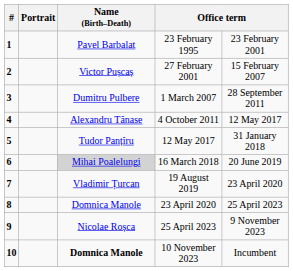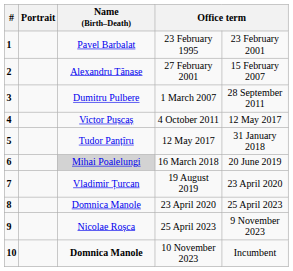 <table class="wikitable">
 <tr>
 <th>#</th>
 <th scope="col">Portrait</th>
 <th scope="col">Name<br><small>(Birth–Death)</small></th>
 <th colspan="2" scope="col">Office term</th>
 </tr>
 <tr>
 <td><strong>1</strong></td>
 <td></td>
 <td width="150" style="text-align: center;"><a href='#'>Pavel Barbalat</a><br></td>
 <td width="100" style="text-align: center;">23 February 1995</td>
 <td width="100" style="text-align: center;">23 February 2001</td>
 </tr>
 <tr>
 <td><strong>2</strong></td>
 <td></td>
-<td width="150" style="text-align: center;"><a href='#'>Victor Pușcaș</a><br></td>
+<td width="150" style="text-align: center;"><a href='#'>Alexandru Tănase</a><br></td>
 <td width="100" style="text-align: center;">27 February 2001</td>
 <td width="100" style="text-align: center;">15 February 2007</td>
 </tr>
 <tr>
 <td><strong>3</strong></td>
 <td></td>
 <td width="150" style="text-align: center;"><a href='#'>Dumitru Pulbere</a><br></td>
 <td width="100" style="text-align: center;">1 March 2007</td>
 <td width="100" style="text-align: center;">28 September 2011</td>
 </tr>
 <tr>
 <td><strong>4</strong></td>
 <td></td>
-<td width="150" style="text-align: center;"><a href='#'>Alexandru Tănase</a><br></td>
+<td width="150" style="text-align: center;"><a href='#'>Victor Pușcaș</a><br></td>
 <td width="100" style="text-align: center;">4 October 2011</td>
 <td width="100" style="text-align: center;">12 May 2017</td>
 </tr>
 <tr>
 <td><strong>5</strong></td>
 <td></td>
 <td width="150" style="text-align: center;"><a href='#'>Tudor Panțîru</a><br></td>
 <td width="100" style="text-align: center;">12 May 2017</td>
 <td width="100" style="text-align: center;">31 January 2018</td>
 </tr>
 <tr>
 <td><strong>6</strong></td>
 <td></td>
 <td width="150" style="background: lightgrey; text-align: center;"><a href='#'>Mihai Poalelungi</a><br></td>
 <td width="100" style="text-align: center;">16 March 2018</td>
 <td width="100" style="text-align: center;">20 June 2019</td>
 </tr>
 <tr>
 <td><strong>7</strong></td>
 <td></td>
 <td width="150" style="text-align: center;"><a href='#'>Vladimir Țurcan</a><br></td>
 <td width="100" style="text-align: center;">19 August 2019</td>
 <td width="100" style="text-align: center;">23 April 2020</td>
 </tr>
 <tr>
 <td><strong>8</strong></td>
 <td></td>
 <td width="150" style="text-align: center;"><a href='#'>Domnica Manole</a><br></td>
 <td width="100" style="text-align: center;">23 April 2020</td>
 <td width="100" style="text-align: center;">25 April 2023</td>
 </tr>
 <tr>
 <td><strong>9</strong></td>
 <td></td>
 <td width="150" style="text-align: center;"><a href='#'>Nicolae Roșca</a><br></td>
 <td width="100" style="text-align: center;">25 April 2023</td>
 <td width="100" style="text-align: center;">9 November 2023</td>
 </tr>
 <tr>
 <td><strong>10</strong></td>
 <td></td>
 <td width="150" style="text-align: center;"><strong>Domnica Manole</strong><br></td>
 <td width="100" style="text-align: center;">10 November 2023</td>
 <td width="100" style="text-align: center;">Incumbent</td>
 </tr>
 </table>
